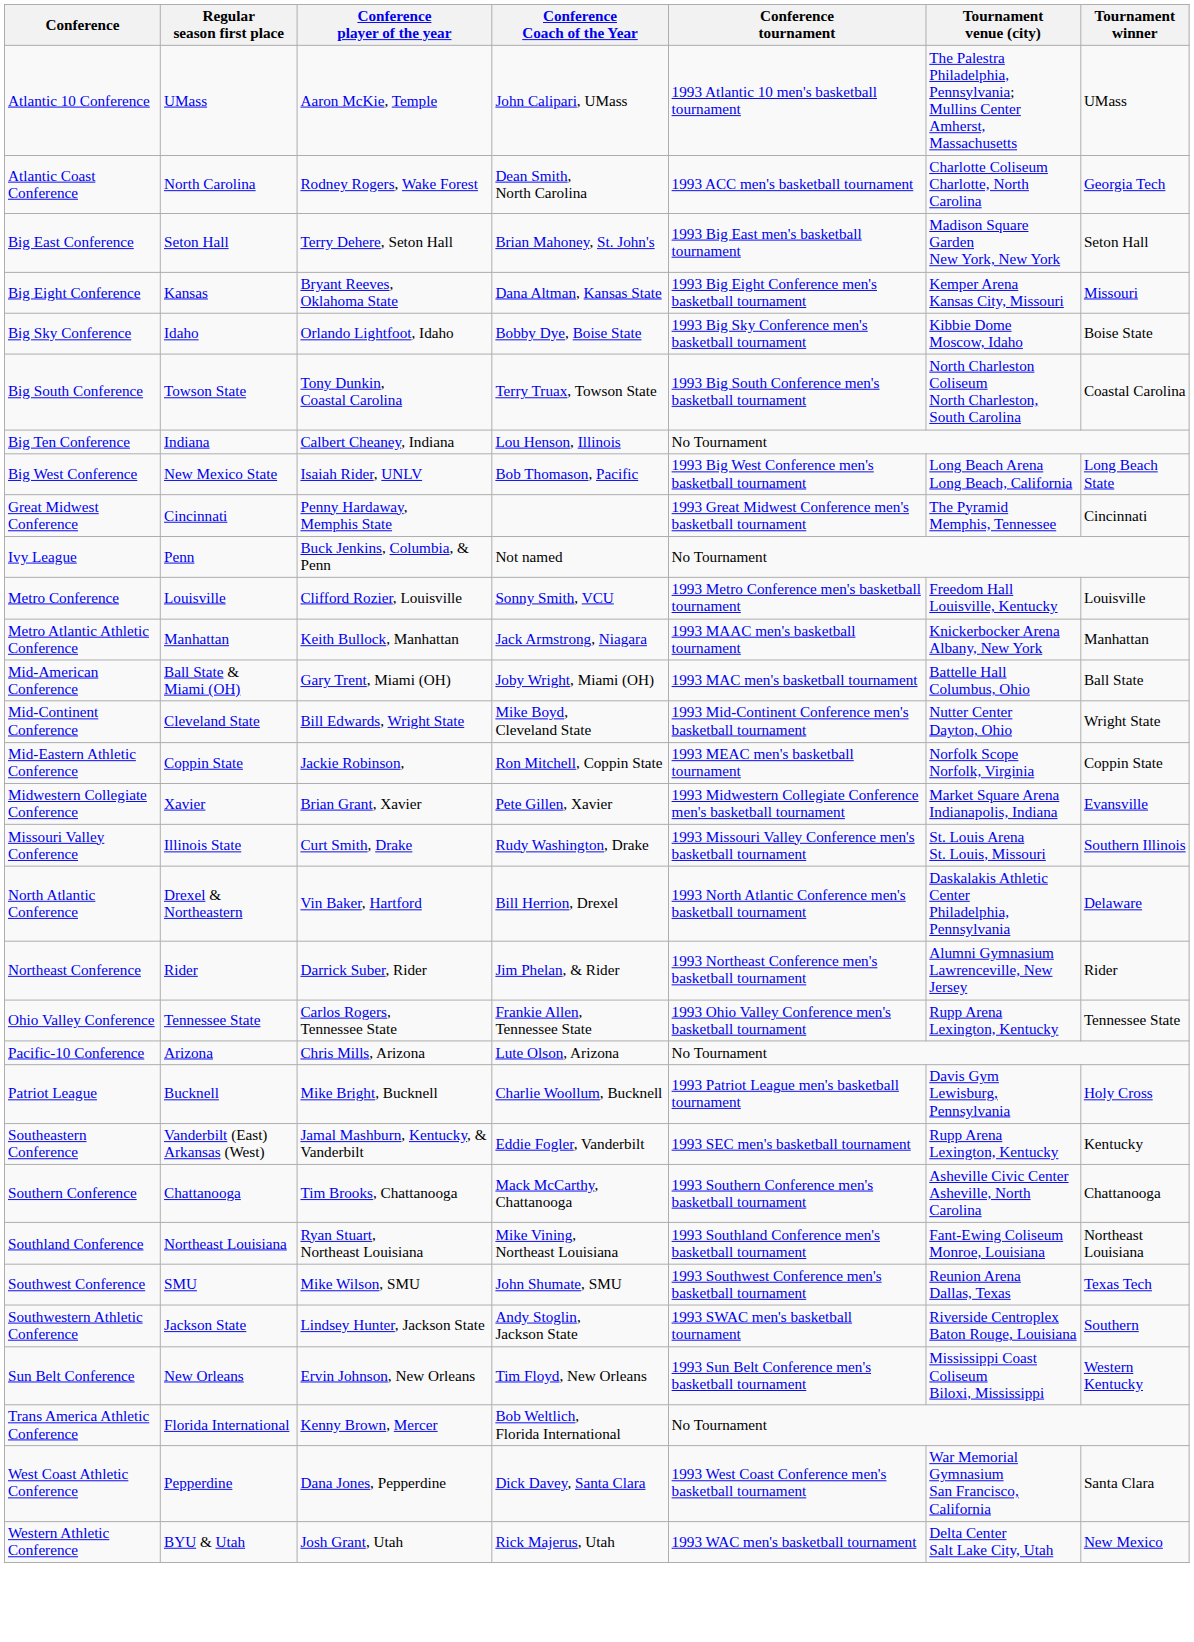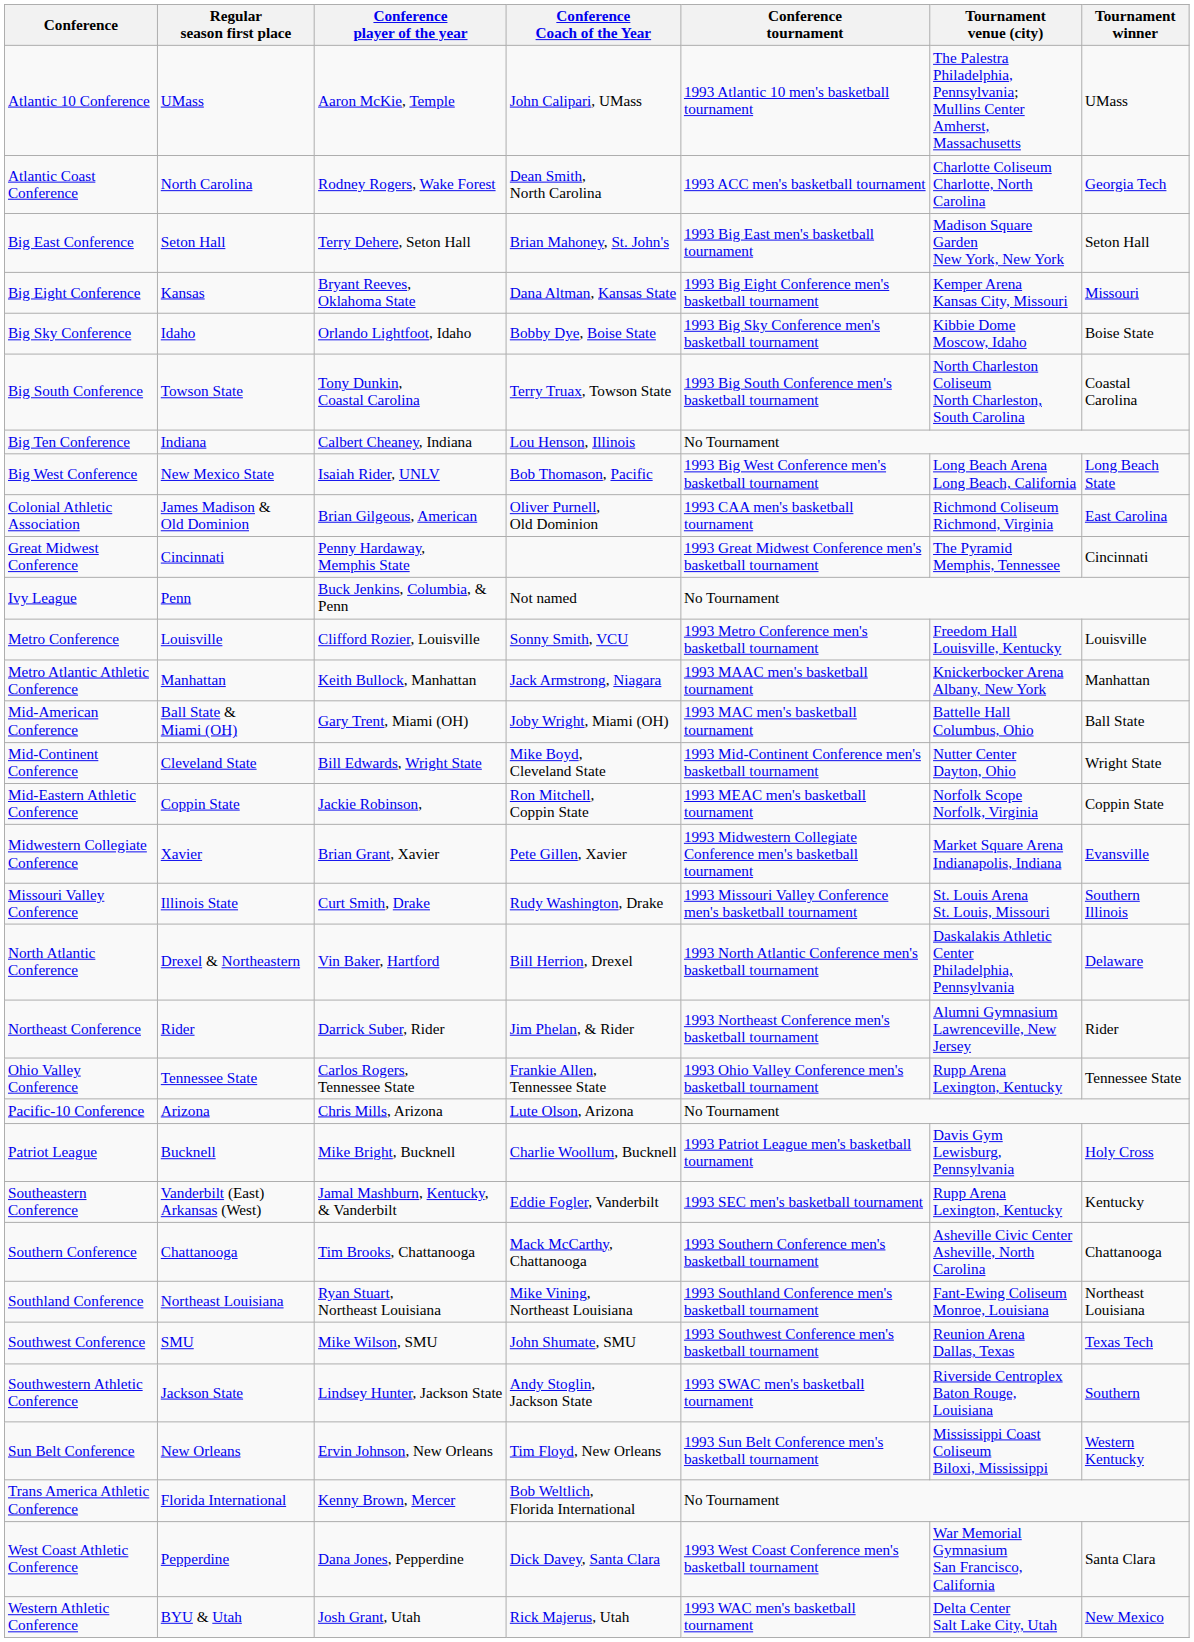 <table class="wikitable">
 <tr>
 <th>Conference</th>
 <th>Regular <br> season first place</th>
 <th><a href='#'>Conference <br> player of the year</a></th>
 <th><a href='#'>Conference <br> Coach of the Year</a></th>
 <th>Conference <br> tournament</th>
 <th>Tournament <br> venue (city)</th>
 <th>Tournament <br> winner</th>
 </tr>
 <tr>
 <td><a href='#'>Atlantic 10 Conference</a></td>
 <td><a href='#'>UMass</a></td>
 <td><a href='#'>Aaron McKie</a>, <a href='#'>Temple</a></td>
 <td><a href='#'>John Calipari</a>, UMass</td>
 <td><a href='#'>1993 Atlantic 10 men's basketball tournament</a></td>
 <td><a href='#'>The Palestra</a><br><a href='#'>Philadelphia, Pennsylvania</a>;<br><a href='#'>Mullins Center</a><br><a href='#'>Amherst, Massachusetts</a></td>
 <td>UMass</td>
 </tr>
 <tr>
 <td><a href='#'>Atlantic Coast Conference</a></td>
 <td><a href='#'>North Carolina</a></td>
 <td><a href='#'>Rodney Rogers</a>, <a href='#'>Wake Forest</a></td>
 <td><a href='#'>Dean Smith</a>, North Carolina</td>
 <td><a href='#'>1993 ACC men's basketball tournament</a></td>
 <td><a href='#'>Charlotte Coliseum</a><br><a href='#'>Charlotte, North Carolina</a></td>
 <td><a href='#'>Georgia Tech</a></td>
 </tr>
 <tr>
 <td><a href='#'>Big East Conference</a></td>
 <td><a href='#'>Seton Hall</a></td>
 <td><a href='#'>Terry Dehere</a>, Seton Hall</td>
 <td><a href='#'>Brian Mahoney</a>, <a href='#'>St. John's</a></td>
 <td><a href='#'>1993 Big East men's basketball tournament</a></td>
 <td><a href='#'>Madison Square Garden</a><br><a href='#'>New York, New York</a></td>
 <td>Seton Hall</td>
 </tr>
 <tr>
 <td><a href='#'>Big Eight Conference</a></td>
 <td><a href='#'>Kansas</a></td>
 <td><a href='#'>Bryant Reeves</a>, <a href='#'>Oklahoma State</a></td>
 <td><a href='#'>Dana Altman</a>, <a href='#'>Kansas State</a></td>
 <td><a href='#'>1993 Big Eight Conference men's basketball tournament</a></td>
 <td><a href='#'>Kemper Arena</a><br><a href='#'>Kansas City, Missouri</a></td>
 <td><a href='#'>Missouri</a></td>
 </tr>
 <tr>
 <td><a href='#'>Big Sky Conference</a></td>
 <td><a href='#'>Idaho</a></td>
 <td><a href='#'>Orlando Lightfoot</a>, Idaho</td>
 <td><a href='#'>Bobby Dye</a>, <a href='#'>Boise State</a></td>
 <td><a href='#'>1993 Big Sky Conference men's basketball tournament</a></td>
 <td><a href='#'>Kibbie Dome</a><br><a href='#'>Moscow, Idaho</a></td>
 <td>Boise State</td>
 </tr>
 <tr>
 <td><a href='#'>Big South Conference</a></td>
 <td><a href='#'>Towson State</a></td>
 <td><a href='#'>Tony Dunkin</a>, <a href='#'>Coastal Carolina</a></td>
 <td><a href='#'>Terry Truax</a>, Towson State</td>
 <td><a href='#'>1993 Big South Conference men's basketball tournament</a></td>
 <td><a href='#'>North Charleston Coliseum</a><br><a href='#'>North Charleston, South Carolina</a></td>
 <td>Coastal Carolina</td>
 </tr>
 <tr>
 <td><a href='#'>Big Ten Conference</a></td>
 <td><a href='#'>Indiana</a></td>
 <td><a href='#'>Calbert Cheaney</a>, Indiana</td>
 <td><a href='#'>Lou Henson</a>, <a href='#'>Illinois</a></td>
 <td colspan=3>No Tournament</td>
 </tr>
 <tr>
 <td><a href='#'>Big West Conference</a></td>
 <td><a href='#'>New Mexico State</a></td>
 <td><a href='#'>Isaiah Rider</a>, <a href='#'>UNLV</a></td>
 <td><a href='#'>Bob Thomason</a>, <a href='#'>Pacific</a></td>
 <td><a href='#'>1993 Big West Conference men's basketball tournament</a></td>
 <td><a href='#'>Long Beach Arena</a><br><a href='#'>Long Beach, California</a></td>
 <td><a href='#'>Long Beach State</a></td>
+</tr>
+<tr>
+<td><a href='#'>Colonial Athletic Association</a></td>
+<td><a href='#'>James Madison</a> & <a href='#'>Old Dominion</a></td>
+<td><a href='#'>Brian Gilgeous</a>, <a href='#'>American</a></td>
+<td><a href='#'>Oliver Purnell</a>, Old Dominion</td>
+<td><a href='#'>1993 CAA men's basketball tournament</a></td>
+<td><a href='#'>Richmond Coliseum</a><br><a href='#'>Richmond, Virginia</a></td>
+<td><a href='#'>East Carolina</a></td>
 </tr>
 <tr>
 <td><a href='#'>Great Midwest Conference</a></td>
 <td><a href='#'>Cincinnati</a></td>
 <td><a href='#'>Penny Hardaway</a>, <a href='#'>Memphis State</a></td>
 <td></td>
 <td><a href='#'>1993 Great Midwest Conference men's basketball tournament</a></td>
 <td><a href='#'>The Pyramid</a><br><a href='#'>Memphis, Tennessee</a></td>
 <td>Cincinnati</td>
 </tr>
 <tr>
 <td><a href='#'>Ivy League</a></td>
 <td><a href='#'>Penn</a></td>
 <td><a href='#'>Buck Jenkins</a>, <a href='#'>Columbia</a>, &  Penn</td>
 <td>Not named</td>
 <td colspan=3>No Tournament</td>
 </tr>
 <tr>
 <td><a href='#'>Metro Conference</a></td>
 <td><a href='#'>Louisville</a></td>
 <td><a href='#'>Clifford Rozier</a>, Louisville</td>
 <td><a href='#'>Sonny Smith</a>, <a href='#'>VCU</a></td>
 <td><a href='#'>1993 Metro Conference men's basketball tournament</a></td>
 <td><a href='#'>Freedom Hall</a><br><a href='#'>Louisville, Kentucky</a></td>
 <td>Louisville</td>
 </tr>
 <tr>
 <td><a href='#'>Metro Atlantic Athletic Conference</a></td>
 <td><a href='#'>Manhattan</a></td>
 <td><a href='#'>Keith Bullock</a>, Manhattan</td>
 <td><a href='#'>Jack Armstrong</a>, <a href='#'>Niagara</a></td>
 <td><a href='#'>1993 MAAC men's basketball tournament</a></td>
 <td><a href='#'>Knickerbocker Arena</a><br><a href='#'>Albany, New York</a></td>
 <td>Manhattan</td>
 </tr>
 <tr>
 <td><a href='#'>Mid-American Conference</a></td>
 <td><a href='#'>Ball State</a> & <a href='#'>Miami (OH)</a></td>
 <td><a href='#'>Gary Trent</a>, Miami (OH)</td>
 <td><a href='#'>Joby Wright</a>, Miami (OH)</td>
 <td><a href='#'>1993 MAC men's basketball tournament</a></td>
 <td><a href='#'>Battelle Hall</a><br><a href='#'>Columbus, Ohio</a></td>
 <td>Ball State</td>
 </tr>
 <tr>
 <td><a href='#'>Mid-Continent Conference</a></td>
 <td><a href='#'>Cleveland State</a></td>
 <td><a href='#'>Bill Edwards</a>, <a href='#'>Wright State</a></td>
 <td><a href='#'>Mike Boyd</a>, Cleveland State</td>
 <td><a href='#'>1993 Mid-Continent Conference men's basketball tournament</a></td>
 <td><a href='#'>Nutter Center</a><br><a href='#'>Dayton, Ohio</a></td>
 <td>Wright State</td>
 </tr>
 <tr>
 <td><a href='#'>Mid-Eastern Athletic Conference</a></td>
 <td><a href='#'>Coppin State</a></td>
 <td><a href='#'>Jackie Robinson</a>, </td>
 <td><a href='#'>Ron Mitchell</a>, Coppin State</td>
 <td><a href='#'>1993 MEAC men's basketball tournament</a></td>
 <td><a href='#'>Norfolk Scope</a><br><a href='#'>Norfolk, Virginia</a></td>
 <td>Coppin State</td>
 </tr>
 <tr>
 <td><a href='#'>Midwestern Collegiate Conference</a></td>
 <td><a href='#'>Xavier</a></td>
 <td><a href='#'>Brian Grant</a>, Xavier</td>
 <td><a href='#'>Pete Gillen</a>, Xavier</td>
 <td><a href='#'>1993 Midwestern Collegiate Conference men's basketball tournament</a></td>
 <td><a href='#'>Market Square Arena</a><br><a href='#'>Indianapolis, Indiana</a></td>
 <td><a href='#'>Evansville</a></td>
 </tr>
 <tr>
 <td><a href='#'>Missouri Valley Conference</a></td>
 <td><a href='#'>Illinois State</a></td>
 <td><a href='#'>Curt Smith</a>, <a href='#'>Drake</a></td>
 <td><a href='#'>Rudy Washington</a>, Drake</td>
 <td><a href='#'>1993 Missouri Valley Conference men's basketball tournament</a></td>
 <td><a href='#'>St. Louis Arena</a><br><a href='#'>St. Louis, Missouri</a></td>
 <td><a href='#'>Southern Illinois</a></td>
 </tr>
 <tr>
 <td><a href='#'>North Atlantic Conference</a></td>
 <td><a href='#'>Drexel</a> & <a href='#'>Northeastern</a></td>
 <td><a href='#'>Vin Baker</a>, <a href='#'>Hartford</a></td>
 <td><a href='#'>Bill Herrion</a>, Drexel</td>
 <td><a href='#'>1993 North Atlantic Conference men's basketball tournament</a></td>
 <td><a href='#'>Daskalakis Athletic Center</a><br><a href='#'>Philadelphia, Pennsylvania</a></td>
 <td><a href='#'>Delaware</a></td>
 </tr>
 <tr>
 <td><a href='#'>Northeast Conference</a></td>
 <td><a href='#'>Rider</a></td>
 <td><a href='#'>Darrick Suber</a>, Rider</td>
 <td><a href='#'>Jim Phelan</a>,  &  Rider</td>
 <td><a href='#'>1993 Northeast Conference men's basketball tournament</a></td>
 <td><a href='#'>Alumni Gymnasium</a><br><a href='#'>Lawrenceville, New Jersey</a></td>
 <td>Rider</td>
 </tr>
 <tr>
 <td><a href='#'>Ohio Valley Conference</a></td>
 <td><a href='#'>Tennessee State</a></td>
 <td><a href='#'>Carlos Rogers</a>, Tennessee State</td>
 <td><a href='#'>Frankie Allen</a>, Tennessee State</td>
 <td><a href='#'>1993 Ohio Valley Conference men's basketball tournament</a></td>
 <td><a href='#'>Rupp Arena</a><br><a href='#'>Lexington, Kentucky</a></td>
 <td>Tennessee State</td>
 </tr>
 <tr>
 <td><a href='#'>Pacific-10 Conference</a></td>
 <td><a href='#'>Arizona</a></td>
 <td><a href='#'>Chris Mills</a>, Arizona</td>
 <td><a href='#'>Lute Olson</a>, Arizona</td>
 <td colspan=3>No Tournament</td>
 </tr>
 <tr>
 <td><a href='#'>Patriot League</a></td>
 <td><a href='#'>Bucknell</a></td>
 <td><a href='#'>Mike Bright</a>, Bucknell</td>
 <td><a href='#'>Charlie Woollum</a>, Bucknell</td>
 <td><a href='#'>1993 Patriot League men's basketball tournament</a></td>
 <td><a href='#'>Davis Gym</a><br><a href='#'>Lewisburg, Pennsylvania</a></td>
 <td><a href='#'>Holy Cross</a></td>
 </tr>
 <tr>
 <td><a href='#'>Southeastern Conference</a></td>
 <td><a href='#'>Vanderbilt</a> (East)<br><a href='#'>Arkansas</a> (West)</td>
 <td><a href='#'>Jamal Mashburn</a>, <a href='#'>Kentucky</a>, &  Vanderbilt</td>
 <td><a href='#'>Eddie Fogler</a>, Vanderbilt</td>
 <td><a href='#'>1993 SEC men's basketball tournament</a></td>
 <td><a href='#'>Rupp Arena</a><br><a href='#'>Lexington, Kentucky</a></td>
 <td>Kentucky</td>
 </tr>
 <tr>
 <td><a href='#'>Southern Conference</a></td>
 <td><a href='#'>Chattanooga</a></td>
 <td><a href='#'>Tim Brooks</a>, Chattanooga</td>
 <td><a href='#'>Mack McCarthy</a>, Chattanooga</td>
 <td><a href='#'>1993 Southern Conference men's basketball tournament</a></td>
 <td><a href='#'>Asheville Civic Center</a><br><a href='#'>Asheville, North Carolina</a></td>
 <td>Chattanooga</td>
 </tr>
 <tr>
 <td><a href='#'>Southland Conference</a></td>
 <td><a href='#'>Northeast Louisiana</a></td>
 <td><a href='#'>Ryan Stuart</a>, Northeast Louisiana</td>
 <td><a href='#'>Mike Vining</a>, Northeast Louisiana</td>
 <td><a href='#'>1993 Southland Conference men's basketball tournament</a></td>
 <td><a href='#'>Fant-Ewing Coliseum</a><br><a href='#'>Monroe, Louisiana</a></td>
 <td>Northeast Louisiana</td>
 </tr>
 <tr>
 <td><a href='#'>Southwest Conference</a></td>
 <td><a href='#'>SMU</a></td>
 <td><a href='#'>Mike Wilson</a>, SMU</td>
 <td><a href='#'>John Shumate</a>, SMU</td>
 <td><a href='#'>1993 Southwest Conference men's basketball tournament</a></td>
 <td><a href='#'>Reunion Arena</a><br><a href='#'>Dallas, Texas</a></td>
 <td><a href='#'>Texas Tech</a></td>
 </tr>
 <tr>
 <td><a href='#'>Southwestern Athletic Conference</a></td>
 <td><a href='#'>Jackson State</a></td>
 <td><a href='#'>Lindsey Hunter</a>, Jackson State</td>
 <td><a href='#'>Andy Stoglin</a>,  Jackson State</td>
 <td><a href='#'>1993 SWAC men's basketball tournament</a></td>
 <td><a href='#'>Riverside Centroplex</a><br><a href='#'>Baton Rouge, Louisiana</a></td>
 <td><a href='#'>Southern</a></td>
 </tr>
 <tr>
 <td><a href='#'>Sun Belt Conference</a></td>
 <td><a href='#'>New Orleans</a></td>
 <td><a href='#'>Ervin Johnson</a>, New Orleans</td>
 <td><a href='#'>Tim Floyd</a>, New Orleans</td>
 <td><a href='#'>1993 Sun Belt Conference men's basketball tournament</a></td>
 <td><a href='#'>Mississippi Coast Coliseum</a><br><a href='#'>Biloxi, Mississippi</a></td>
 <td><a href='#'>Western Kentucky</a></td>
 </tr>
 <tr>
 <td><a href='#'>Trans America Athletic Conference</a></td>
 <td><a href='#'>Florida International</a></td>
 <td><a href='#'>Kenny Brown</a>, <a href='#'>Mercer</a></td>
 <td><a href='#'>Bob Weltlich</a>, Florida International</td>
 <td colspan=3>No Tournament</td>
 </tr>
 <tr>
 <td><a href='#'>West Coast Athletic Conference</a></td>
 <td><a href='#'>Pepperdine</a></td>
 <td><a href='#'>Dana Jones</a>, Pepperdine</td>
 <td><a href='#'>Dick Davey</a>, <a href='#'>Santa Clara</a></td>
 <td><a href='#'>1993 West Coast Conference men's basketball tournament</a></td>
 <td><a href='#'>War Memorial Gymnasium</a><br><a href='#'>San Francisco, California</a></td>
 <td>Santa Clara</td>
 </tr>
 <tr>
 <td><a href='#'>Western Athletic Conference</a></td>
 <td><a href='#'>BYU</a> & <a href='#'>Utah</a></td>
 <td><a href='#'>Josh Grant</a>, Utah</td>
 <td><a href='#'>Rick Majerus</a>, Utah</td>
 <td><a href='#'>1993 WAC men's basketball tournament</a></td>
 <td><a href='#'>Delta Center</a><br><a href='#'>Salt Lake City, Utah</a></td>
 <td><a href='#'>New Mexico</a></td>
 </tr>
 </table>
